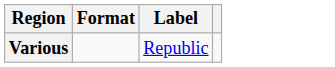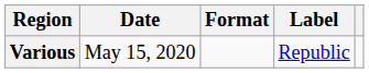 <table class="wikitable plainrowheaders">
 <tr>
 <th scope="col">Region</th>
+<th scope="col">Date</th>
 <th scope="col">Format</th>
 <th scope="col">Label</th>
 <th scope="col"></th>
 </tr>
 <tr>
 <th scope="row">Various</th>
+<td>May 15, 2020</td>
 <td></td>
 <td><a href='#'>Republic</a></td>
 <td align="center"></td>
 </tr>
 </table>
